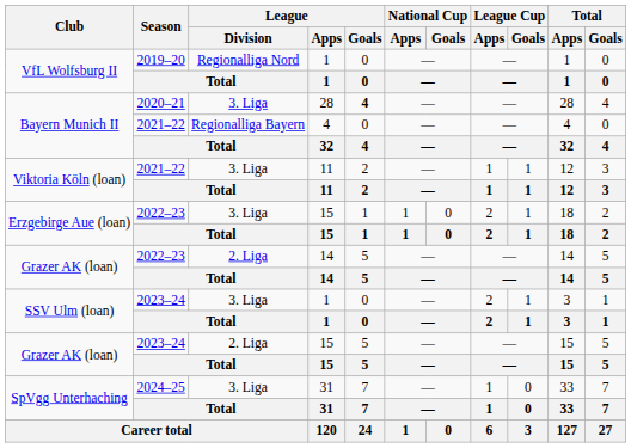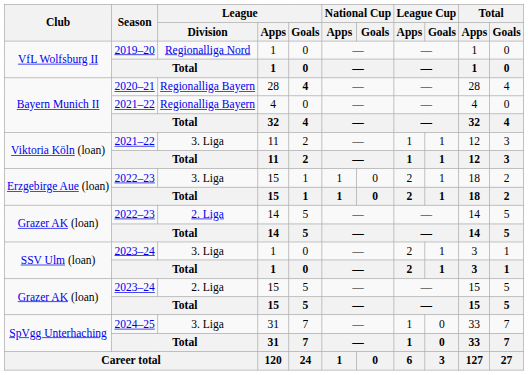 <table class="wikitable" style="text-align:center">
 <tr>
 <th rowspan="2">Club</th>
 <th rowspan="2">Season</th>
 <th colspan="3">League</th>
 <th colspan="2">National Cup </th>
 <th colspan="2">League Cup</th>
 <th colspan="2">Total</th>
 </tr>
 <tr>
 <th>Division</th>
 <th>Apps</th>
 <th>Goals</th>
 <th>Apps</th>
 <th>Goals</th>
 <th>Apps</th>
 <th>Goals</th>
 <th>Apps</th>
 <th>Goals</th>
 </tr>
 <tr>
 <td rowspan="2"><a href='#'>VfL Wolfsburg II</a></td>
 <td><a href='#'>2019–20</a></td>
 <td><a href='#'>Regionalliga Nord</a></td>
 <td>1</td>
 <td>0</td>
 <td colspan="2">—</td>
 <td colspan="2">—</td>
 <td>1</td>
 <td>0</td>
 </tr>
 <tr>
 <th colspan="2">Total</th>
 <th>1</th>
 <th>0</th>
 <th colspan="2">—</th>
 <th colspan="2">—</th>
 <th>1</th>
 <th>0</th>
 </tr>
 <tr>
 <td rowspan="3"><a href='#'>Bayern Munich II</a></td>
 <td><a href='#'>2020–21</a></td>
-<td><a href='#'>3. Liga</a></td>
+<td><a href='#'>Regionalliga Bayern</a></td>
 <td>28</td>
 <td><strong>4</strong></td>
 <td colspan="2">—</td>
 <td colspan="2">—</td>
 <td>28</td>
 <td>4</td>
 </tr>
 <tr>
 <td><a href='#'>2021–22</a></td>
 <td><a href='#'>Regionalliga Bayern</a></td>
 <td>4</td>
 <td>0</td>
 <td colspan="2">—</td>
 <td colspan="2">—</td>
 <td>4</td>
 <td>0</td>
 </tr>
 <tr>
 <th colspan="2">Total</th>
 <th>32</th>
 <th>4</th>
 <th colspan="2">—</th>
 <th colspan="2">—</th>
 <th>32</th>
 <th>4</th>
 </tr>
 <tr>
 <td rowspan="2"><a href='#'>Viktoria Köln</a> (loan)</td>
 <td><a href='#'>2021–22</a></td>
 <td>3. Liga</td>
 <td>11</td>
 <td>2</td>
 <td colspan="2">—</td>
 <td>1</td>
 <td>1</td>
 <td>12</td>
 <td>3</td>
 </tr>
 <tr>
 <th colspan="2">Total</th>
 <th>11</th>
 <th>2</th>
 <th colspan="2">—</th>
 <th>1</th>
 <th>1</th>
 <th>12</th>
 <th>3</th>
 </tr>
 <tr>
 <td rowspan="2"><a href='#'>Erzgebirge Aue</a> (loan)</td>
 <td><a href='#'>2022–23</a></td>
 <td>3. Liga</td>
 <td>15</td>
 <td>1</td>
 <td>1</td>
 <td>0</td>
 <td>2</td>
 <td>1</td>
 <td>18</td>
 <td>2</td>
 </tr>
 <tr>
 <th colspan="2">Total</th>
 <th>15</th>
 <th>1</th>
 <th>1</th>
 <th>0</th>
 <th>2</th>
 <th>1</th>
 <th>18</th>
 <th>2</th>
 </tr>
 <tr>
 <td rowspan="2"><a href='#'>Grazer AK</a> (loan)</td>
 <td><a href='#'>2022–23</a></td>
 <td><a href='#'>2. Liga</a></td>
 <td>14</td>
 <td>5</td>
 <td colspan="2">—</td>
 <td colspan="2">—</td>
 <td>14</td>
 <td>5</td>
 </tr>
 <tr>
 <th colspan="2">Total</th>
 <th>14</th>
 <th>5</th>
 <th colspan="2">—</th>
 <th colspan="2">—</th>
 <th>14</th>
 <th>5</th>
 </tr>
 <tr>
 <td rowspan="2"><a href='#'>SSV Ulm</a> (loan)</td>
 <td><a href='#'>2023–24</a></td>
 <td>3. Liga</td>
 <td>1</td>
 <td>0</td>
 <td colspan="2">—</td>
 <td>2</td>
 <td>1</td>
 <td>3</td>
 <td>1</td>
 </tr>
 <tr>
 <th colspan="2">Total</th>
 <th>1</th>
 <th>0</th>
 <th colspan="2">—</th>
 <th>2</th>
 <th>1</th>
 <th>3</th>
 <th>1</th>
 </tr>
 <tr>
 <td rowspan="2"><a href='#'>Grazer AK</a> (loan)</td>
 <td><a href='#'>2023–24</a></td>
 <td>2. Liga</td>
 <td>15</td>
 <td>5</td>
 <td colspan="2">—</td>
 <td colspan="2">—</td>
 <td>15</td>
 <td>5</td>
 </tr>
 <tr>
 <th colspan="2">Total</th>
 <th>15</th>
 <th>5</th>
 <th colspan="2">—</th>
 <th colspan="2">—</th>
 <th>15</th>
 <th>5</th>
 </tr>
 <tr>
 <td rowspan="2"><a href='#'>SpVgg Unterhaching</a></td>
 <td><a href='#'>2024–25</a></td>
 <td>3. Liga</td>
 <td>31</td>
 <td>7</td>
 <td colspan="2">—</td>
 <td>1</td>
 <td>0</td>
 <td>33</td>
 <td>7</td>
 </tr>
 <tr>
 <th colspan="2">Total</th>
 <th>31</th>
 <th>7</th>
 <th colspan="2">—</th>
 <th>1</th>
 <th>0</th>
 <th>33</th>
 <th>7</th>
 </tr>
 <tr>
 <th colspan="3">Career total</th>
 <th>120</th>
 <th>24</th>
 <th>1</th>
 <th>0</th>
 <th>6</th>
 <th>3</th>
 <th>127</th>
 <th>27</th>
 </tr>
 </table>
